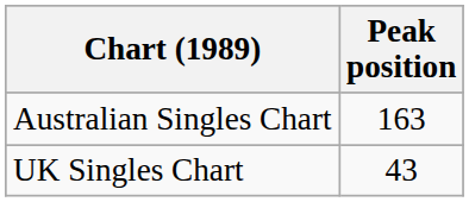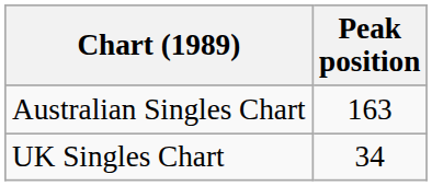 <table class="wikitable sortable">
 <tr>
 <th>Chart (1989)</th>
 <th>Peak<br>position</th>
 </tr>
 <tr>
 <td>Australian Singles Chart</td>
 <td style="text-align:center;">163</td>
 </tr>
 <tr>
 <td>UK Singles Chart</td>
-<td style="text-align:center;">43</td>
+<td style="text-align:center;">34</td>
 </tr>
 </table>
